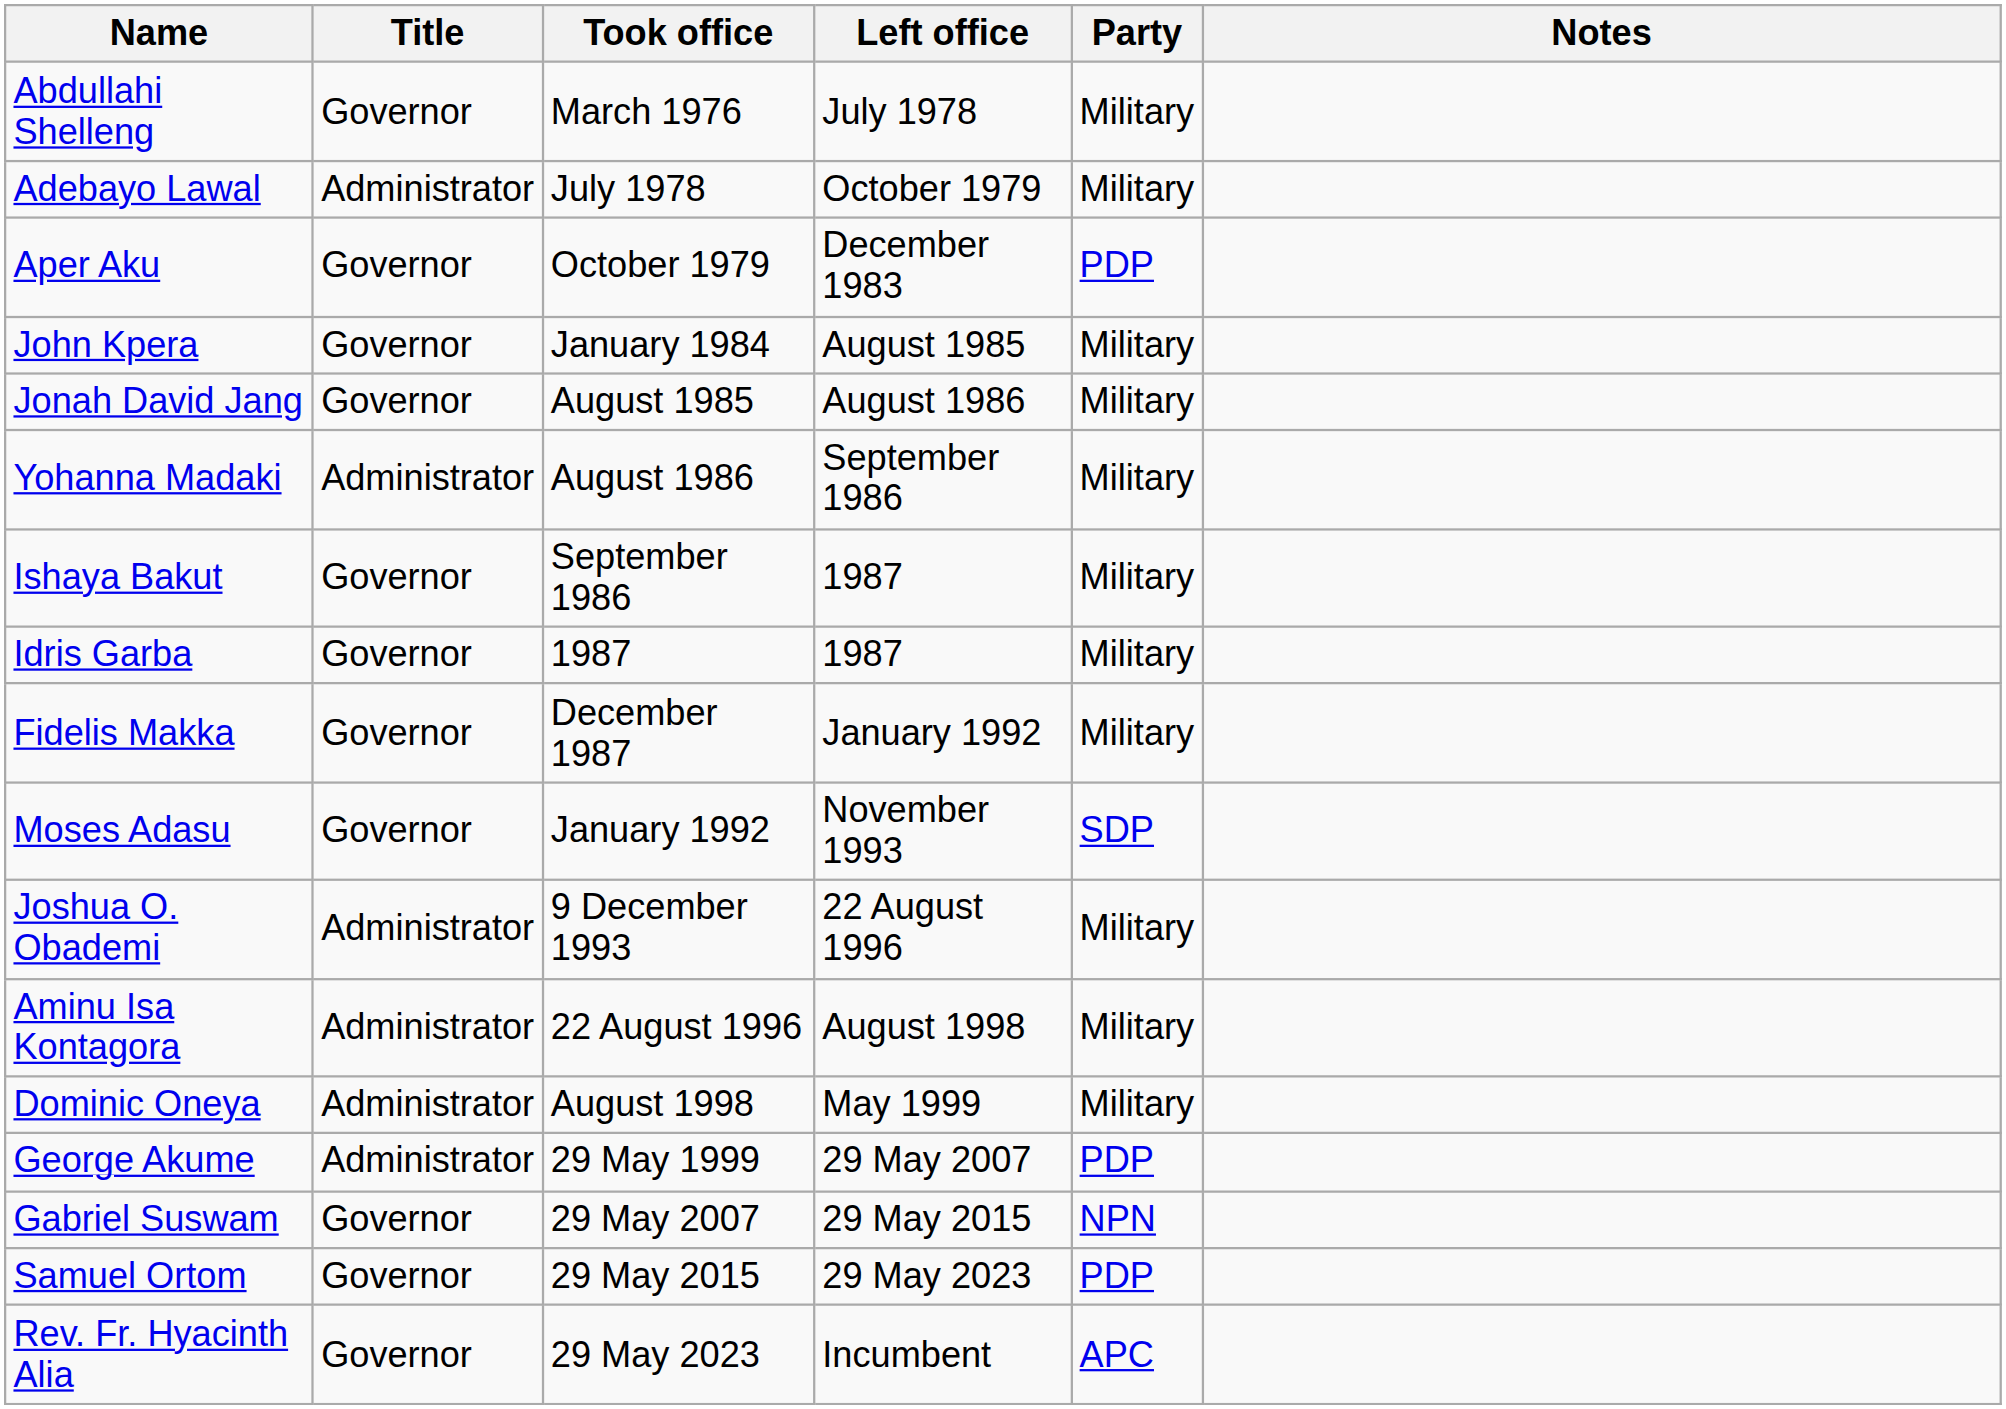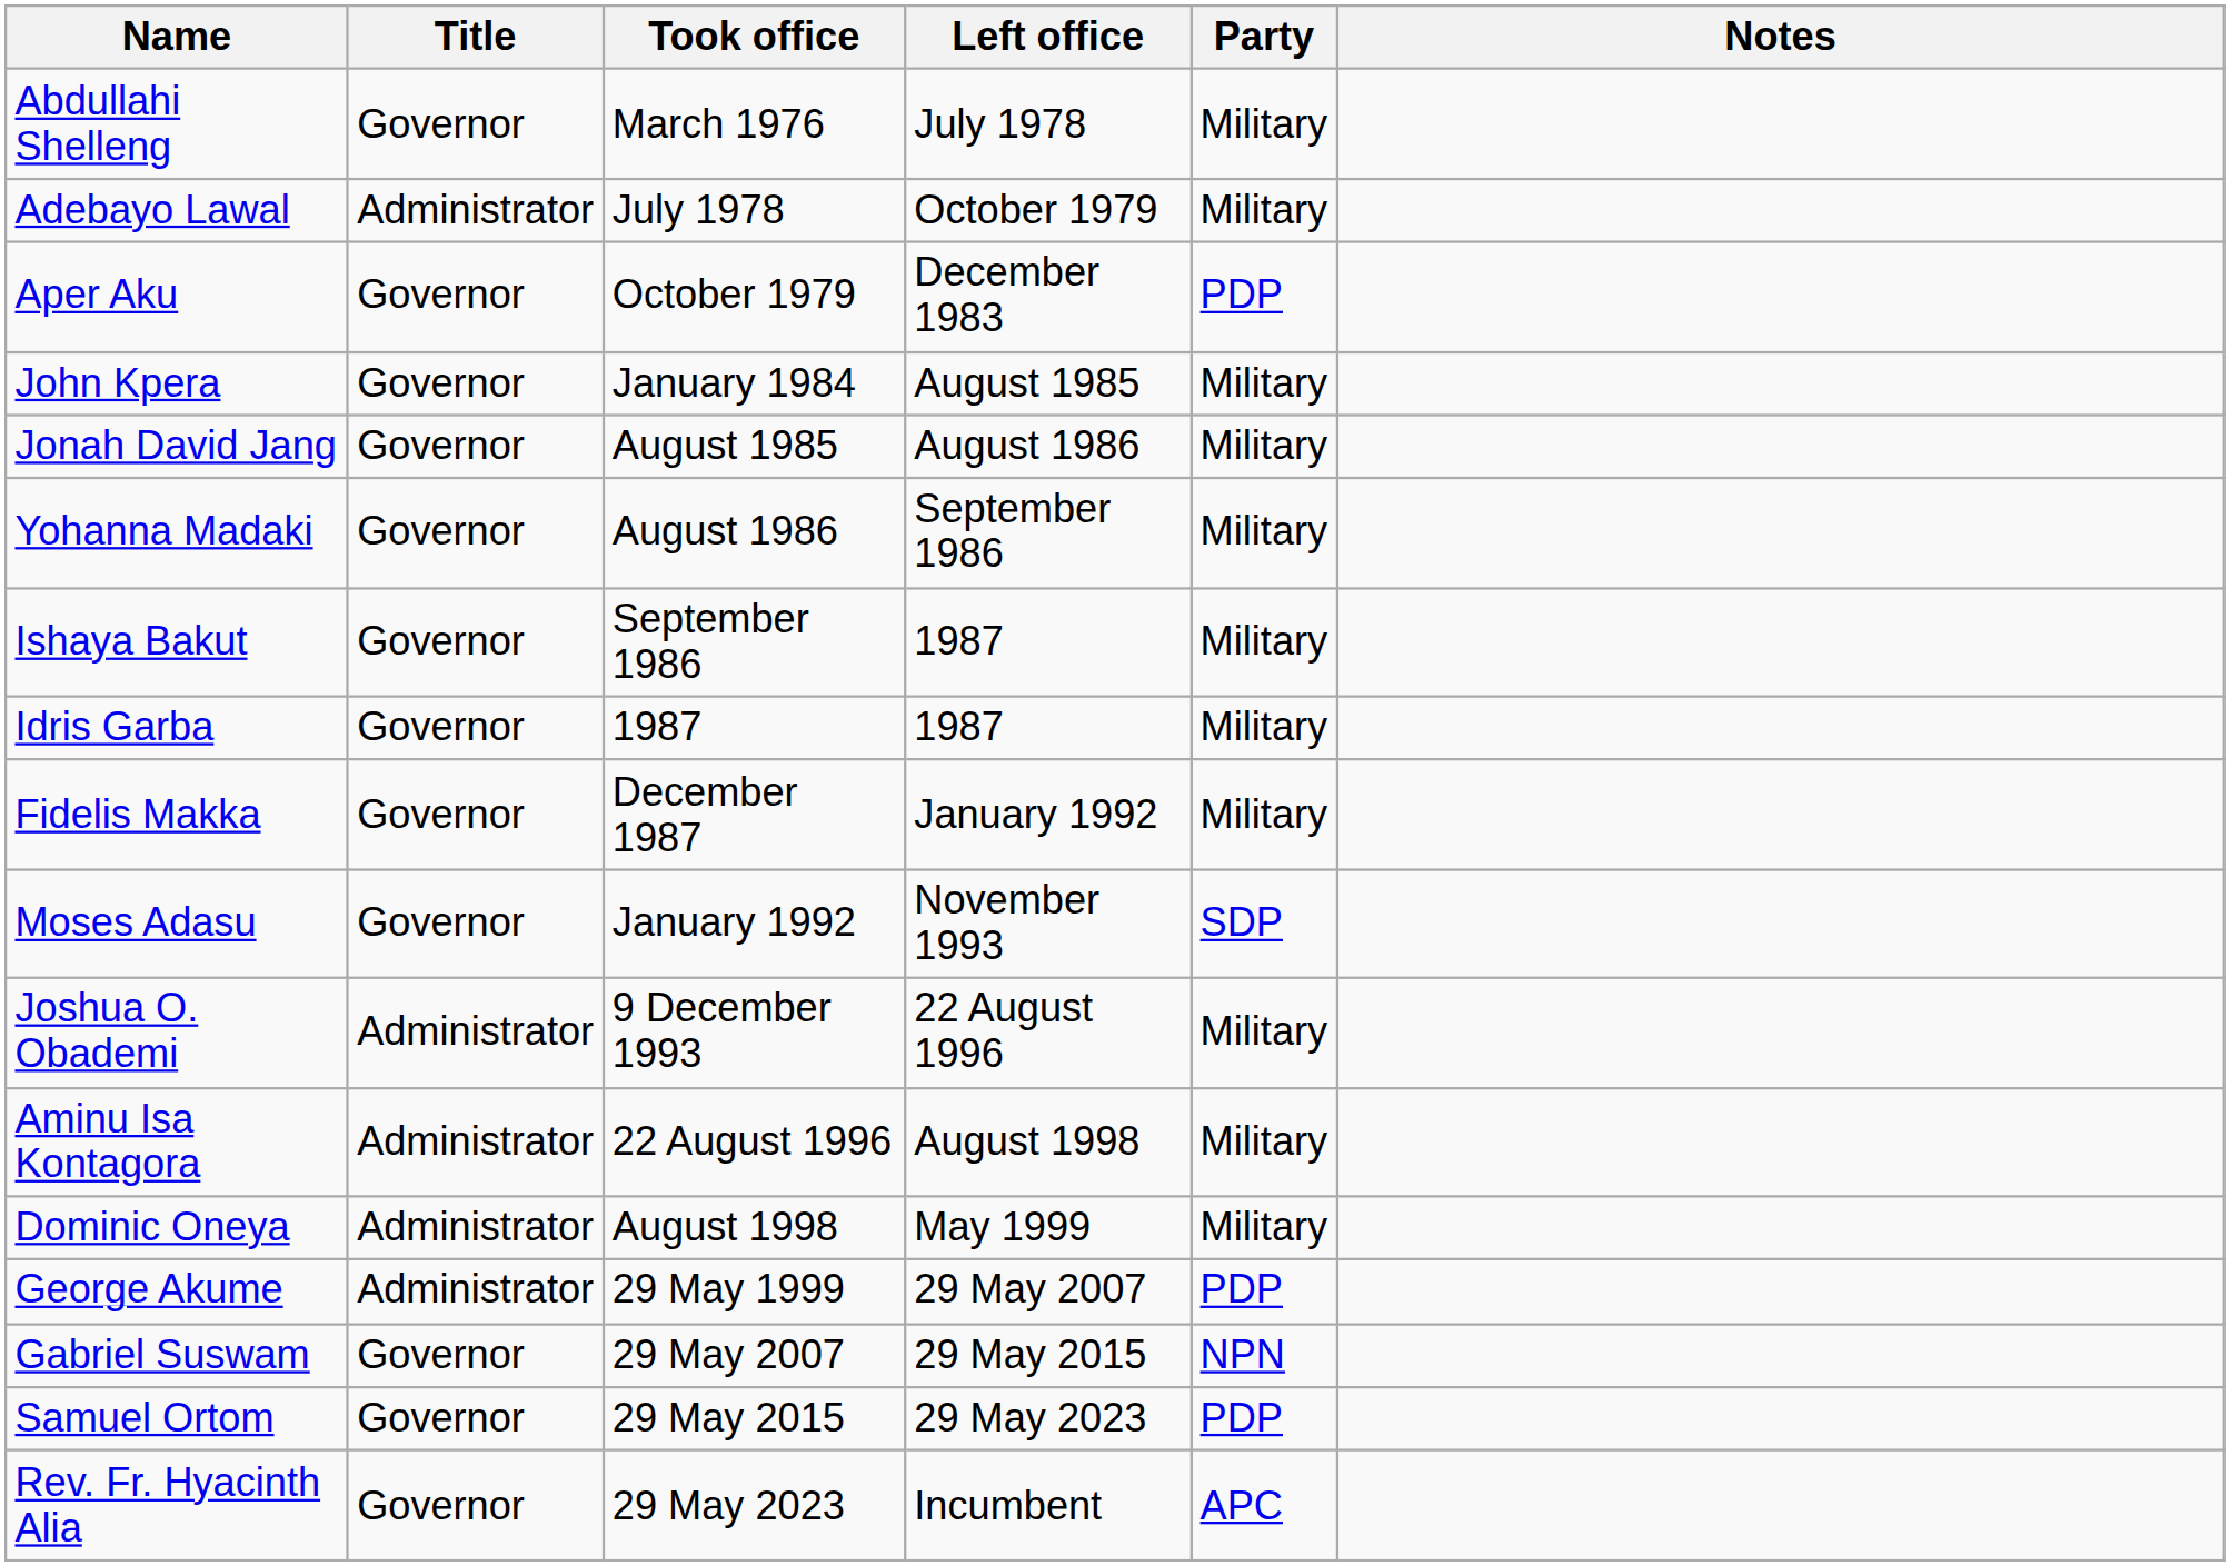 <table class="wikitable" border="1" style="width:100%; margin:auto; text-align:left">
 <tr>
 <th>Name</th>
 <th>Title</th>
 <th>Took office</th>
 <th>Left office</th>
 <th>Party</th>
 <th width="40%">Notes</th>
 </tr>
 <tr -valign="top">
 <td><a href='#'>Abdullahi Shelleng</a></td>
 <td>Governor</td>
 <td>March 1976</td>
 <td>July 1978</td>
 <td>Military</td>
 <td></td>
 </tr>
 <tr -valign="top">
 <td><a href='#'>Adebayo Lawal</a></td>
 <td>Administrator</td>
 <td>July 1978</td>
 <td>October 1979</td>
 <td>Military</td>
 <td></td>
 </tr>
 <tr -valign="top">
 <td><a href='#'>Aper Aku</a></td>
 <td>Governor</td>
 <td>October 1979</td>
 <td>December 1983</td>
 <td><a href='#'>PDP</a></td>
 <td></td>
 </tr>
 <tr -valign="top">
 <td><a href='#'>John Kpera</a></td>
 <td>Governor</td>
 <td>January 1984</td>
 <td>August 1985</td>
 <td>Military</td>
 <td></td>
 </tr>
 <tr -valign="top">
 <td><a href='#'>Jonah David Jang</a></td>
 <td>Governor</td>
 <td>August 1985</td>
 <td>August 1986</td>
 <td>Military</td>
 <td></td>
 </tr>
 <tr -valign="top">
 <td><a href='#'>Yohanna Madaki</a></td>
-<td>Administrator</td>
+<td>Governor</td>
 <td>August 1986</td>
 <td>September 1986</td>
 <td>Military</td>
 <td></td>
 </tr>
 <tr -valign="top">
 <td><a href='#'>Ishaya Bakut</a></td>
 <td>Governor</td>
 <td>September 1986</td>
 <td>1987</td>
 <td>Military</td>
 <td></td>
 </tr>
 <tr -valign="top">
 <td><a href='#'>Idris Garba</a></td>
 <td>Governor</td>
 <td>1987</td>
 <td>1987</td>
 <td>Military</td>
 <td></td>
 </tr>
 <tr -valign="top">
 <td><a href='#'>Fidelis Makka</a></td>
 <td>Governor</td>
 <td>December 1987</td>
 <td>January 1992</td>
 <td>Military</td>
 <td></td>
 </tr>
 <tr -valign="top">
 <td><a href='#'>Moses Adasu</a></td>
 <td>Governor</td>
 <td>January 1992</td>
 <td>November 1993</td>
 <td><a href='#'>SDP</a></td>
 <td></td>
 </tr>
 <tr -valign="top">
 <td><a href='#'>Joshua O. Obademi</a></td>
 <td>Administrator</td>
 <td>9 December 1993</td>
 <td>22 August 1996</td>
 <td>Military</td>
 <td></td>
 </tr>
 <tr -valign="top">
 <td><a href='#'>Aminu Isa Kontagora</a></td>
 <td>Administrator</td>
 <td>22 August 1996</td>
 <td>August 1998</td>
 <td>Military</td>
 <td></td>
 </tr>
 <tr -valign="top">
 <td><a href='#'>Dominic Oneya</a></td>
 <td>Administrator</td>
 <td>August 1998</td>
 <td>May 1999</td>
 <td>Military</td>
 <td></td>
 </tr>
 <tr -valign="top">
 <td><a href='#'>George Akume</a></td>
 <td>Administrator</td>
 <td>29 May 1999</td>
 <td>29 May 2007</td>
 <td><a href='#'>PDP</a></td>
 <td></td>
 </tr>
 <tr -valign="top">
 <td><a href='#'>Gabriel Suswam</a></td>
 <td>Governor</td>
 <td>29 May 2007</td>
 <td>29 May 2015</td>
 <td><a href='#'>NPN</a></td>
 <td></td>
 </tr>
 <tr -valign="top">
 <td><a href='#'>Samuel Ortom</a></td>
 <td>Governor</td>
 <td>29 May 2015</td>
 <td>29 May 2023</td>
 <td><a href='#'>PDP</a></td>
 <td></td>
 </tr>
 <tr>
 <td><a href='#'>Rev. Fr. Hyacinth Alia</a></td>
 <td>Governor</td>
 <td>29 May 2023</td>
 <td>Incumbent</td>
 <td><a href='#'>APC</a></td>
 <td></td>
 </tr>
 </table>
